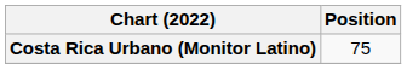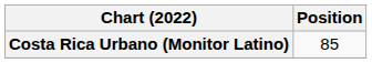 <table class="wikitable plainrowheaders" style="text-align:center">
 <tr>
 <th scope="col">Chart (2022)</th>
 <th scope="col">Position</th>
 </tr>
 <tr>
 <th scope="row">Costa Rica Urbano (Monitor Latino)</th>
-<td>75</td>
+<td>85</td>
 </tr>
 <tr>
 </tr>
 </table>
